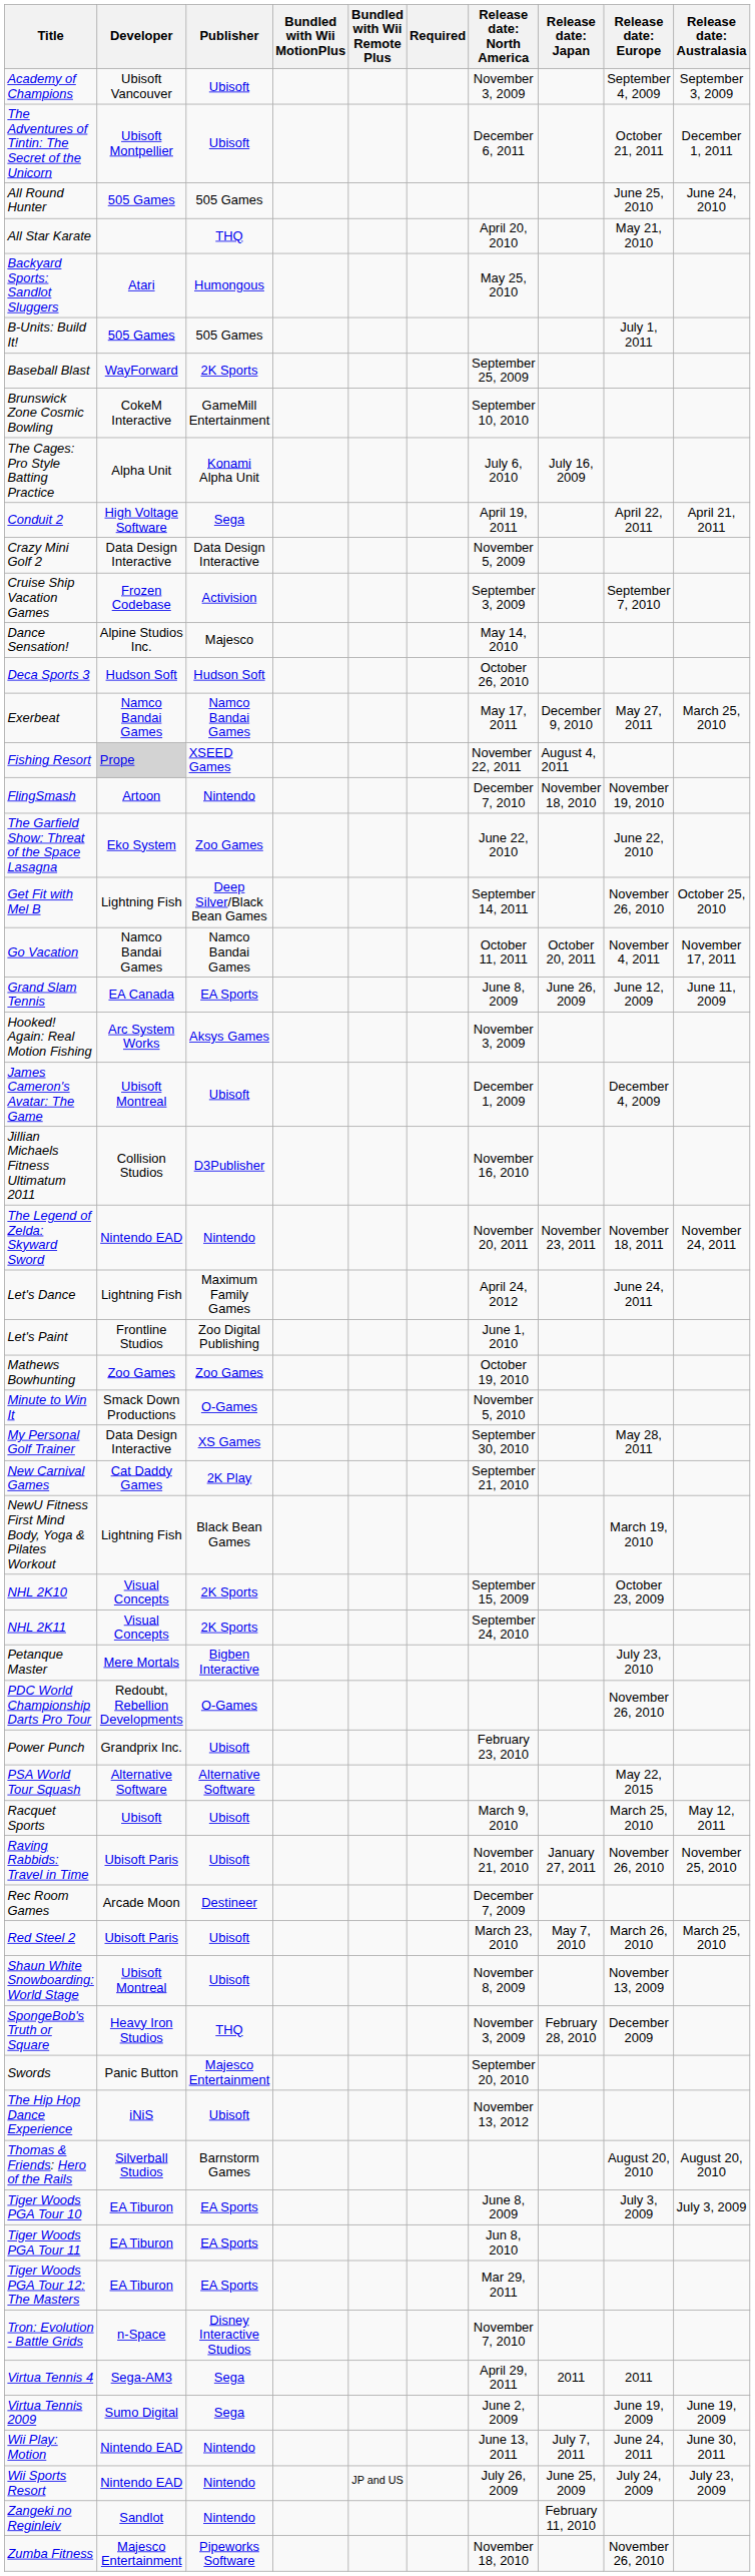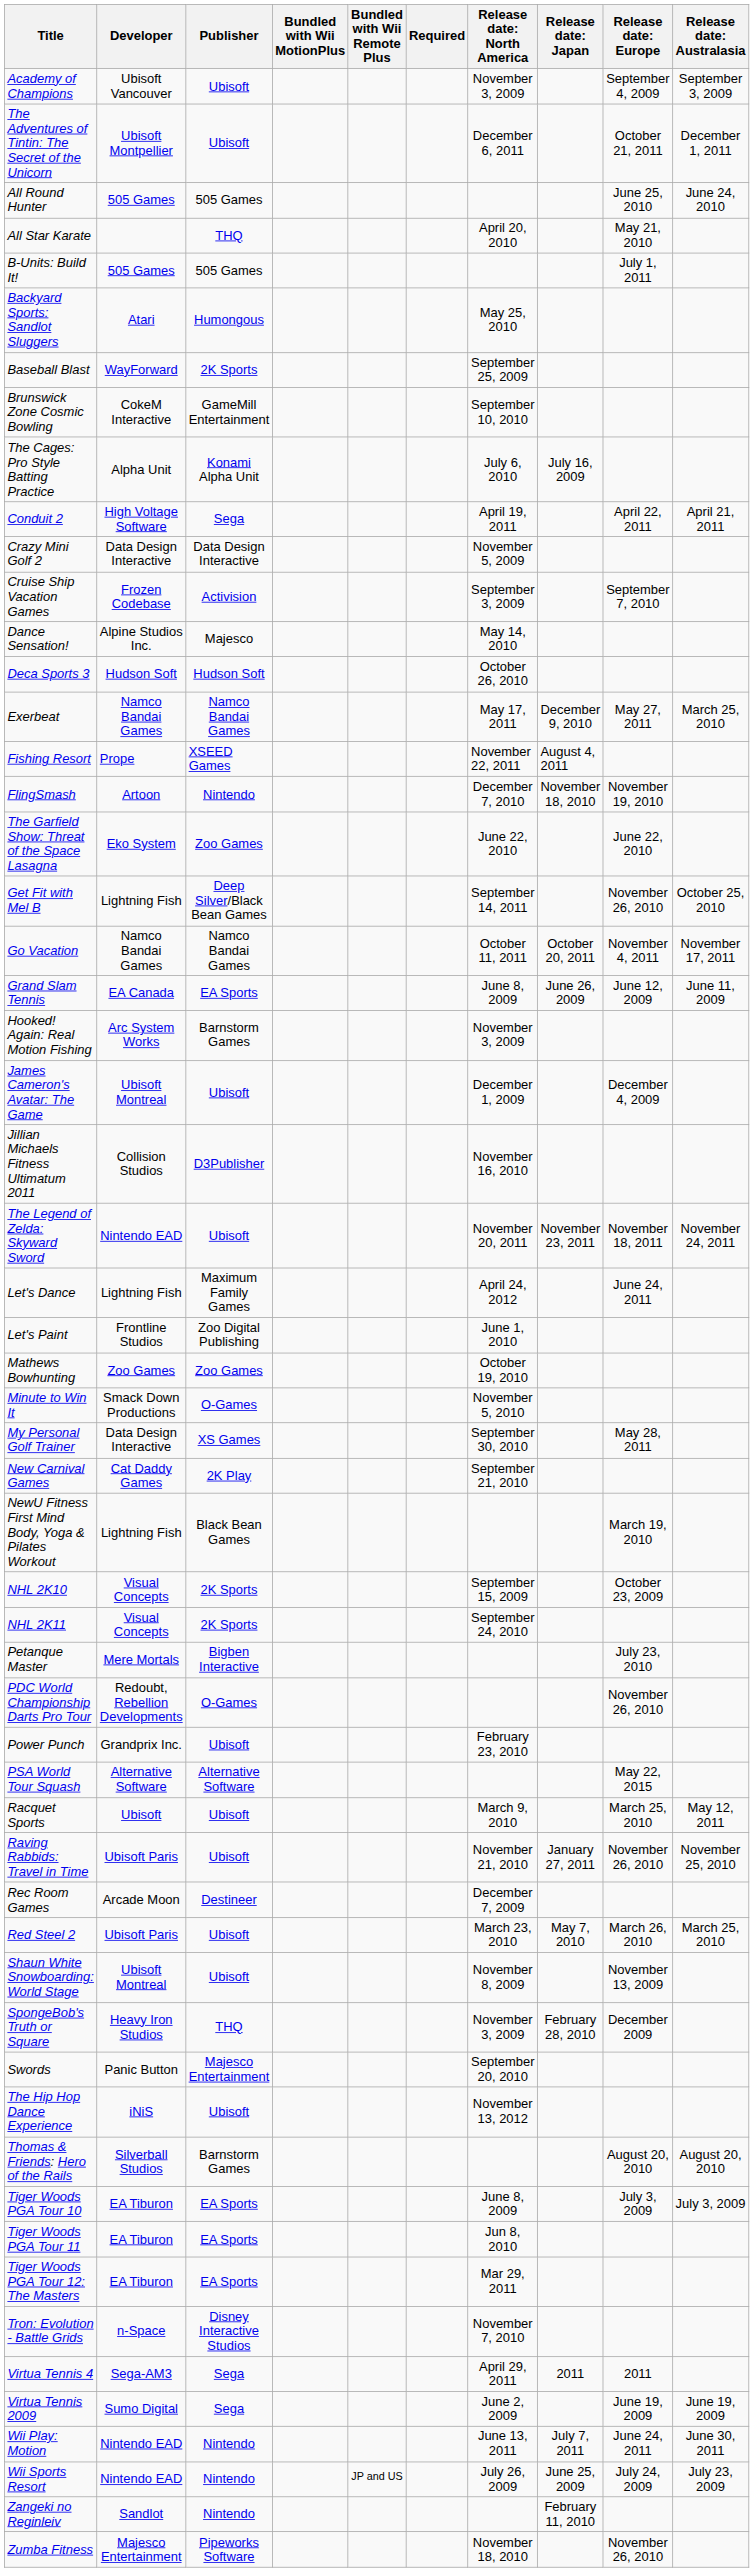 <table class="wikitable sortable" style="width:100%;">
 <tr>
 <th style="width:20%;">Title</th>
 <th style="width:11%;">Developer</th>
 <th style="width:11%;">Publisher</th>
 <th style="width:6%;">Bundled with Wii MotionPlus</th>
 <th style="width:6%;">Bundled with Wii Remote Plus</th>
 <th style="width:6%;">Required</th>
 <th style="width:10%;">Release date:<br>North America</th>
 <th style="width:10%;">Release date:<br>Japan</th>
 <th style="width:10%;">Release date:<br>Europe</th>
 <th style="width:10%;">Release date:<br>Australasia</th>
 </tr>
 <tr align=center>
 <td align=left><em><a href='#'>Academy of Champions</a></em></td>
 <td>Ubisoft Vancouver</td>
 <td><a href='#'>Ubisoft</a></td>
 <td></td>
 <td></td>
 <td></td>
 <td>November 3, 2009</td>
 <td></td>
 <td>September 4, 2009</td>
 <td>September 3, 2009</td>
 </tr>
 <tr align=center>
 <td align=left><em><a href='#'>The Adventures of Tintin: The Secret of the Unicorn</a></em></td>
 <td><a href='#'>Ubisoft Montpellier</a></td>
 <td><a href='#'>Ubisoft</a></td>
 <td></td>
 <td></td>
 <td></td>
 <td>December 6, 2011</td>
 <td></td>
 <td>October 21, 2011</td>
 <td>December 1, 2011</td>
 </tr>
 <tr align=center>
 <td align=left><em>All Round Hunter</em></td>
 <td><a href='#'>505 Games</a></td>
 <td>505 Games</td>
 <td></td>
 <td></td>
 <td></td>
 <td></td>
 <td></td>
 <td>June 25, 2010</td>
 <td>June 24, 2010</td>
 </tr>
 <tr align=center>
 <td align=left><em>All Star Karate</em></td>
 <td></td>
 <td><a href='#'>THQ</a></td>
 <td></td>
 <td></td>
 <td></td>
 <td>April 20, 2010</td>
 <td></td>
 <td>May 21, 2010</td>
 <td></td>
 </tr>
 <tr align=center>
+<td align=left><em>B-Units: Build It!</em></td>
+<td><a href='#'>505 Games</a></td>
+<td>505 Games</td>
+<td></td>
+<td></td>
+<td></td>
+<td></td>
+<td></td>
+<td>July 1, 2011</td>
+<td></td>
+</tr>
+<tr align=center>
 <td align=left><em><a href='#'>Backyard Sports: Sandlot Sluggers</a></em></td>
 <td><a href='#'>Atari</a></td>
 <td><a href='#'>Humongous</a></td>
 <td></td>
 <td></td>
 <td></td>
 <td>May 25, 2010</td>
 <td></td>
 <td></td>
-<td></td>
-</tr>
-<tr align=center>
-<td align=left><em>B-Units: Build It!</em></td>
-<td><a href='#'>505 Games</a></td>
-<td>505 Games</td>
-<td></td>
-<td></td>
-<td></td>
-<td></td>
-<td></td>
-<td>July 1, 2011</td>
 <td></td>
 </tr>
 <tr align=center>
 <td align=left><em>Baseball Blast</em></td>
 <td><a href='#'>WayForward</a></td>
 <td><a href='#'>2K Sports</a></td>
 <td></td>
 <td></td>
 <td></td>
 <td>September 25, 2009</td>
 <td></td>
 <td></td>
 <td></td>
 </tr>
 <tr align=center>
 <td align=left><em>Brunswick Zone Cosmic Bowling</em></td>
 <td>CokeM Interactive</td>
 <td>GameMill Entertainment</td>
 <td></td>
 <td></td>
 <td></td>
 <td>September 10, 2010</td>
 <td></td>
 <td></td>
 <td></td>
 </tr>
 <tr align=center>
 <td align=left><em>The Cages: Pro Style Batting Practice</em></td>
 <td>Alpha Unit</td>
 <td><a href='#'>Konami</a><br> Alpha Unit</td>
 <td></td>
 <td></td>
 <td></td>
 <td>July 6, 2010</td>
 <td>July 16, 2009</td>
 <td></td>
 <td></td>
 </tr>
 <tr align=center>
 <td align=left><em><a href='#'>Conduit 2</a></em></td>
 <td><a href='#'>High Voltage Software</a></td>
 <td><a href='#'>Sega</a></td>
 <td></td>
 <td></td>
 <td></td>
 <td>April 19, 2011</td>
 <td></td>
 <td>April 22, 2011</td>
 <td>April 21, 2011</td>
 </tr>
 <tr align=center>
 <td align=left><em>Crazy Mini Golf 2</em></td>
 <td>Data Design Interactive</td>
 <td>Data Design Interactive</td>
 <td></td>
 <td></td>
 <td></td>
 <td>November 5, 2009</td>
 <td></td>
 <td></td>
 <td></td>
 </tr>
 <tr align=center>
 <td align=left><em>Cruise Ship Vacation Games</em></td>
 <td><a href='#'>Frozen Codebase</a></td>
 <td><a href='#'>Activision</a></td>
 <td></td>
 <td></td>
 <td></td>
 <td>September 3, 2009</td>
 <td></td>
 <td>September 7, 2010</td>
 <td></td>
 </tr>
 <tr align=center>
 <td align=left><em>Dance Sensation!</em></td>
 <td>Alpine Studios Inc.</td>
 <td>Majesco</td>
 <td></td>
 <td></td>
 <td></td>
 <td>May 14, 2010</td>
 <td></td>
 <td></td>
 <td></td>
 </tr>
 <tr align=center>
 <td align=left><em><a href='#'>Deca Sports 3</a></em></td>
 <td><a href='#'>Hudson Soft</a></td>
 <td><a href='#'>Hudson Soft</a></td>
 <td></td>
 <td></td>
 <td></td>
 <td>October 26, 2010</td>
 <td></td>
 <td></td>
 <td></td>
 </tr>
 <tr align=center>
 <td align=left><em>Exerbeat</em></td>
 <td><a href='#'>Namco Bandai Games</a></td>
 <td><a href='#'>Namco Bandai Games</a></td>
 <td></td>
 <td></td>
 <td></td>
 <td>May 17, 2011</td>
 <td>December 9, 2010</td>
 <td>May 27, 2011</td>
 <td>March 25, 2010</td>
 </tr>
 <tr>
 <td><em><a href='#'>Fishing Resort</a></em></td>
-<td style="background: lightgrey;"><a href='#'>Prope</a></td>
+<td><a href='#'>Prope</a></td>
 <td><a href='#'>XSEED Games</a></td>
 <td></td>
 <td></td>
 <td></td>
 <td>November 22, 2011</td>
 <td>August 4, 2011</td>
 <td></td>
 <td></td>
 </tr>
 <tr align=center>
 <td align=left><em><a href='#'>FlingSmash</a></em></td>
 <td><a href='#'>Artoon</a></td>
 <td><a href='#'>Nintendo</a></td>
 <td></td>
 <td></td>
 <td></td>
 <td>December 7, 2010</td>
 <td>November 18, 2010</td>
 <td>November 19, 2010</td>
 <td></td>
 </tr>
 <tr align=center>
 <td align=left><em><a href='#'>The Garfield Show: Threat of the Space Lasagna</a></em></td>
 <td><a href='#'>Eko System</a></td>
 <td><a href='#'>Zoo Games</a></td>
 <td></td>
 <td></td>
 <td></td>
 <td>June 22, 2010</td>
 <td></td>
 <td>June 22, 2010</td>
 <td></td>
 </tr>
 <tr align=center>
 <td align=left><em><a href='#'>Get Fit with Mel B</a></em></td>
 <td>Lightning Fish</td>
 <td><a href='#'>Deep Silver</a>/Black Bean Games</td>
 <td></td>
 <td></td>
 <td></td>
 <td>September 14, 2011</td>
 <td></td>
 <td>November 26, 2010</td>
 <td>October 25, 2010</td>
 </tr>
 <tr align=center>
 <td align=left><em><a href='#'>Go Vacation</a></em></td>
 <td>Namco Bandai Games</td>
 <td>Namco Bandai Games</td>
 <td></td>
 <td></td>
 <td></td>
 <td>October 11, 2011</td>
 <td>October 20, 2011</td>
 <td>November 4, 2011</td>
 <td>November 17, 2011</td>
 </tr>
 <tr align=center>
 <td align=left><em><a href='#'>Grand Slam Tennis</a></em></td>
 <td><a href='#'>EA Canada</a></td>
 <td><a href='#'>EA Sports</a></td>
 <td></td>
 <td></td>
 <td></td>
 <td>June 8, 2009</td>
 <td>June 26, 2009</td>
 <td>June 12, 2009</td>
 <td>June 11, 2009</td>
 </tr>
 <tr align=center>
 <td align=left><em>Hooked! Again: Real Motion Fishing</em></td>
 <td><a href='#'>Arc System Works</a></td>
-<td><a href='#'>Aksys Games</a></td>
+<td>Barnstorm Games</td>
 <td></td>
 <td></td>
 <td></td>
 <td>November 3, 2009</td>
 <td></td>
 <td></td>
 <td></td>
 </tr>
 <tr align=center>
 <td align=left><em><a href='#'>James Cameron's Avatar: The Game</a></em></td>
 <td><a href='#'>Ubisoft Montreal</a></td>
 <td><a href='#'>Ubisoft</a></td>
 <td></td>
 <td></td>
 <td></td>
 <td>December 1, 2009</td>
 <td></td>
 <td>December 4, 2009</td>
 <td></td>
 </tr>
 <tr align=center>
 <td align=left><em>Jillian Michaels Fitness Ultimatum 2011</em></td>
 <td>Collision Studios</td>
 <td><a href='#'>D3Publisher</a></td>
 <td></td>
 <td></td>
 <td></td>
 <td>November 16, 2010</td>
 <td></td>
 <td></td>
 <td></td>
 </tr>
 <tr align=center>
 <td align=left><em><a href='#'>The Legend of Zelda: Skyward Sword</a></em></td>
 <td><a href='#'>Nintendo EAD</a></td>
-<td><a href='#'>Nintendo</a></td>
+<td><a href='#'>Ubisoft</a></td>
 <td></td>
 <td></td>
 <td></td>
 <td>November 20, 2011</td>
 <td>November 23, 2011</td>
 <td>November 18, 2011</td>
 <td>November 24, 2011</td>
 </tr>
 <tr Align=center>
 <td Align=left><em>Let's Dance</em></td>
 <td>Lightning Fish</td>
 <td>Maximum Family Games</td>
 <td></td>
 <td></td>
 <td></td>
 <td>April 24, 2012</td>
 <td></td>
 <td>June 24, 2011</td>
 <td></td>
 </tr>
 <tr align=center>
 <td align=left><em>Let's Paint</em></td>
 <td>Frontline Studios</td>
 <td>Zoo Digital Publishing</td>
 <td></td>
 <td></td>
 <td></td>
 <td>June 1, 2010</td>
 <td></td>
 <td></td>
 <td></td>
 </tr>
 <tr Align=center>
 <td Align=left><em>Mathews Bowhunting</em></td>
 <td><a href='#'>Zoo Games</a></td>
 <td><a href='#'>Zoo Games</a></td>
 <td></td>
 <td></td>
 <td></td>
 <td>October 19, 2010</td>
 <td></td>
 <td></td>
 <td></td>
 </tr>
 <tr Align=center>
 <td Align=left><em><a href='#'>Minute to Win It</a></em></td>
 <td>Smack Down Productions</td>
 <td><a href='#'>O-Games</a></td>
 <td></td>
 <td></td>
 <td></td>
 <td>November 5, 2010</td>
 <td></td>
 <td></td>
 <td></td>
 </tr>
 <tr Align=center>
 <td Align=left><em><a href='#'>My Personal Golf Trainer</a></em></td>
 <td>Data Design Interactive</td>
 <td><a href='#'>XS Games</a></td>
 <td></td>
 <td></td>
 <td></td>
 <td>September 30, 2010</td>
 <td></td>
 <td>May 28, 2011</td>
 <td></td>
 </tr>
 <tr align=center>
 <td align=left><em><a href='#'>New Carnival Games</a></em></td>
 <td><a href='#'>Cat Daddy Games</a></td>
 <td><a href='#'>2K Play</a></td>
 <td></td>
 <td></td>
 <td></td>
 <td>September 21, 2010</td>
 <td></td>
 <td></td>
 <td></td>
 </tr>
 <tr align=center>
 <td align=left><em>NewU Fitness First Mind Body, Yoga & Pilates Workout</em></td>
 <td>Lightning Fish</td>
 <td>Black Bean Games</td>
 <td></td>
 <td></td>
 <td></td>
 <td></td>
 <td></td>
 <td>March 19, 2010</td>
 <td></td>
 </tr>
 <tr align=center>
 <td align=left><em><a href='#'>NHL 2K10</a></em></td>
 <td><a href='#'>Visual Concepts</a></td>
 <td><a href='#'>2K Sports</a></td>
 <td></td>
 <td></td>
 <td></td>
 <td>September 15, 2009</td>
 <td></td>
 <td>October 23, 2009</td>
 <td></td>
 </tr>
 <tr align=center>
 <td align=left><em><a href='#'>NHL 2K11</a></em></td>
 <td><a href='#'>Visual Concepts</a></td>
 <td><a href='#'>2K Sports</a></td>
 <td></td>
 <td></td>
 <td></td>
 <td>September 24, 2010</td>
 <td></td>
 <td></td>
 <td></td>
 </tr>
 <tr align=center>
 <td align=left><em>Petanque Master</em></td>
 <td><a href='#'>Mere Mortals</a></td>
 <td><a href='#'>Bigben Interactive</a></td>
 <td></td>
 <td></td>
 <td></td>
 <td></td>
 <td></td>
 <td>July 23, 2010</td>
 <td></td>
 </tr>
 <tr align=center>
 <td align=left><em><a href='#'>PDC World Championship Darts Pro Tour</a></em></td>
 <td>Redoubt, <a href='#'>Rebellion Developments</a></td>
 <td><a href='#'>O-Games</a></td>
 <td></td>
 <td></td>
 <td></td>
 <td></td>
 <td></td>
 <td>November 26, 2010</td>
 <td></td>
 </tr>
 <tr align=center>
 <td align=left><em>Power Punch</em></td>
 <td>Grandprix Inc.</td>
 <td><a href='#'>Ubisoft</a></td>
 <td></td>
 <td></td>
 <td></td>
 <td>February 23, 2010</td>
 <td></td>
 <td></td>
 <td></td>
 </tr>
 <tr align=center>
 <td align=left><em><a href='#'>PSA World Tour Squash</a></em></td>
 <td><a href='#'>Alternative Software</a></td>
 <td><a href='#'>Alternative Software</a></td>
 <td></td>
 <td></td>
 <td></td>
 <td></td>
 <td></td>
 <td>May 22, 2015</td>
 <td></td>
 </tr>
 <tr align=center>
 <td align=left><em>Racquet Sports</em></td>
 <td><a href='#'>Ubisoft</a></td>
 <td><a href='#'>Ubisoft</a></td>
 <td></td>
 <td></td>
 <td></td>
 <td>March 9, 2010</td>
 <td></td>
 <td>March 25, 2010</td>
 <td>May 12, 2011</td>
 </tr>
 <tr align=center>
 <td align=left><em><a href='#'>Raving Rabbids: Travel in Time</a></em></td>
 <td><a href='#'>Ubisoft Paris</a></td>
 <td><a href='#'>Ubisoft</a></td>
 <td></td>
 <td></td>
 <td></td>
 <td>November 21, 2010</td>
 <td>January 27, 2011</td>
 <td>November 26, 2010</td>
 <td>November 25, 2010</td>
 </tr>
 <tr align=center>
 <td align=left><em>Rec Room Games</em></td>
 <td>Arcade Moon</td>
 <td><a href='#'>Destineer</a></td>
 <td></td>
 <td></td>
 <td></td>
 <td>December 7, 2009</td>
 <td></td>
 <td></td>
 <td></td>
 </tr>
 <tr align=center>
 <td align=left><em><a href='#'>Red Steel 2</a></em></td>
 <td><a href='#'>Ubisoft Paris</a></td>
 <td><a href='#'>Ubisoft</a></td>
 <td></td>
 <td></td>
 <td></td>
 <td>March 23, 2010</td>
 <td>May 7, 2010</td>
 <td>March 26, 2010</td>
 <td>March 25, 2010</td>
 </tr>
 <tr align=center>
 <td align=left><em><a href='#'>Shaun White Snowboarding: World Stage</a></em></td>
 <td><a href='#'>Ubisoft Montreal</a></td>
 <td><a href='#'>Ubisoft</a></td>
 <td></td>
 <td></td>
 <td></td>
 <td>November 8, 2009</td>
 <td></td>
 <td>November 13, 2009</td>
 <td></td>
 </tr>
 <tr align=center>
 <td align=left><em><a href='#'>SpongeBob's Truth or Square</a></em></td>
 <td><a href='#'>Heavy Iron Studios</a></td>
 <td><a href='#'>THQ</a></td>
 <td></td>
 <td></td>
 <td></td>
 <td>November 3, 2009</td>
 <td>February 28, 2010</td>
 <td>December 2009</td>
 <td></td>
 </tr>
 <tr align=center>
 <td align=left><em>Swords</em></td>
 <td>Panic Button</td>
 <td><a href='#'>Majesco Entertainment</a></td>
 <td></td>
 <td></td>
 <td></td>
 <td>September 20, 2010</td>
 <td></td>
 <td></td>
 <td></td>
 </tr>
 <tr align=center>
 <td align=left><em><a href='#'>The Hip Hop Dance Experience</a></em></td>
 <td><a href='#'>iNiS</a></td>
 <td><a href='#'>Ubisoft</a></td>
 <td></td>
 <td></td>
 <td></td>
 <td>November 13, 2012</td>
 <td></td>
 <td></td>
 <td></td>
 </tr>
 <tr align=center>
 <td align=left><em><a href='#'>Thomas & Friends</a>: <a href='#'>Hero of the Rails</a></em></td>
 <td><a href='#'>Silverball Studios</a></td>
 <td>Barnstorm Games</td>
 <td></td>
 <td></td>
 <td></td>
 <td></td>
 <td></td>
 <td>August 20, 2010</td>
 <td>August 20, 2010</td>
 </tr>
 <tr align=center>
 <td align=left><em><a href='#'>Tiger Woods PGA Tour 10</a></em></td>
 <td><a href='#'>EA Tiburon</a></td>
 <td><a href='#'>EA Sports</a></td>
 <td></td>
 <td></td>
 <td></td>
 <td>June 8, 2009</td>
 <td></td>
 <td>July 3, 2009</td>
 <td>July 3, 2009</td>
 </tr>
 <tr align=center>
 <td align=left><em><a href='#'>Tiger Woods PGA Tour 11</a></em></td>
 <td><a href='#'>EA Tiburon</a></td>
 <td><a href='#'>EA Sports</a></td>
 <td></td>
 <td></td>
 <td></td>
 <td>Jun 8, 2010</td>
 <td></td>
 <td></td>
 <td></td>
 </tr>
 <tr align=center>
 <td align=left><em><a href='#'>Tiger Woods PGA Tour 12: The Masters</a></em></td>
 <td><a href='#'>EA Tiburon</a></td>
 <td><a href='#'>EA Sports</a></td>
 <td></td>
 <td></td>
 <td></td>
 <td>Mar 29, 2011</td>
 <td></td>
 <td></td>
 <td></td>
 </tr>
 <tr align=center>
 <td align=left><em><a href='#'>Tron: Evolution - Battle Grids</a></em></td>
 <td><a href='#'>n-Space</a></td>
 <td><a href='#'>Disney Interactive Studios</a></td>
 <td></td>
 <td></td>
 <td></td>
 <td>November 7, 2010</td>
 <td></td>
 <td></td>
 <td></td>
 </tr>
 <tr align=center>
 <td align=left><em><a href='#'>Virtua Tennis 4</a></em></td>
 <td><a href='#'>Sega-AM3</a></td>
 <td><a href='#'>Sega</a></td>
 <td></td>
 <td></td>
 <td></td>
 <td>April 29, 2011</td>
 <td>2011</td>
 <td>2011</td>
 <td></td>
 </tr>
 <tr align=center>
 <td align=left><em><a href='#'>Virtua Tennis 2009</a></em></td>
 <td><a href='#'>Sumo Digital</a></td>
 <td><a href='#'>Sega</a></td>
 <td></td>
 <td></td>
 <td></td>
 <td>June 2, 2009</td>
 <td></td>
 <td>June 19, 2009</td>
 <td>June 19, 2009</td>
 </tr>
 <tr align=center>
 <td align=left><em><a href='#'>Wii Play: Motion</a></em></td>
 <td><a href='#'>Nintendo EAD</a></td>
 <td><a href='#'>Nintendo</a></td>
 <td></td>
 <td></td>
 <td></td>
 <td>June 13, 2011</td>
 <td>July 7, 2011</td>
 <td>June 24, 2011</td>
 <td>June 30, 2011</td>
 </tr>
 <tr align=center>
 <td align=left><em><a href='#'>Wii Sports Resort</a></em></td>
 <td><a href='#'>Nintendo EAD</a></td>
 <td><a href='#'>Nintendo</a></td>
 <td></td>
 <td><sup>JP and US</sup></td>
 <td></td>
 <td>July 26, 2009</td>
 <td>June 25, 2009</td>
 <td>July 24, 2009</td>
 <td>July 23, 2009</td>
 </tr>
 <tr align=center>
 <td align=left><em><a href='#'>Zangeki no Reginleiv</a></em></td>
 <td><a href='#'>Sandlot</a></td>
 <td><a href='#'>Nintendo</a></td>
 <td></td>
 <td></td>
 <td></td>
 <td></td>
 <td>February 11, 2010</td>
 <td></td>
 <td></td>
 </tr>
 <tr align=center>
 <td align=left><em><a href='#'>Zumba Fitness</a></em></td>
 <td><a href='#'>Majesco Entertainment</a></td>
 <td><a href='#'>Pipeworks Software</a></td>
 <td></td>
 <td></td>
 <td></td>
 <td>November 18, 2010</td>
 <td></td>
 <td>November 26, 2010</td>
 <td></td>
 </tr>
 </table>
